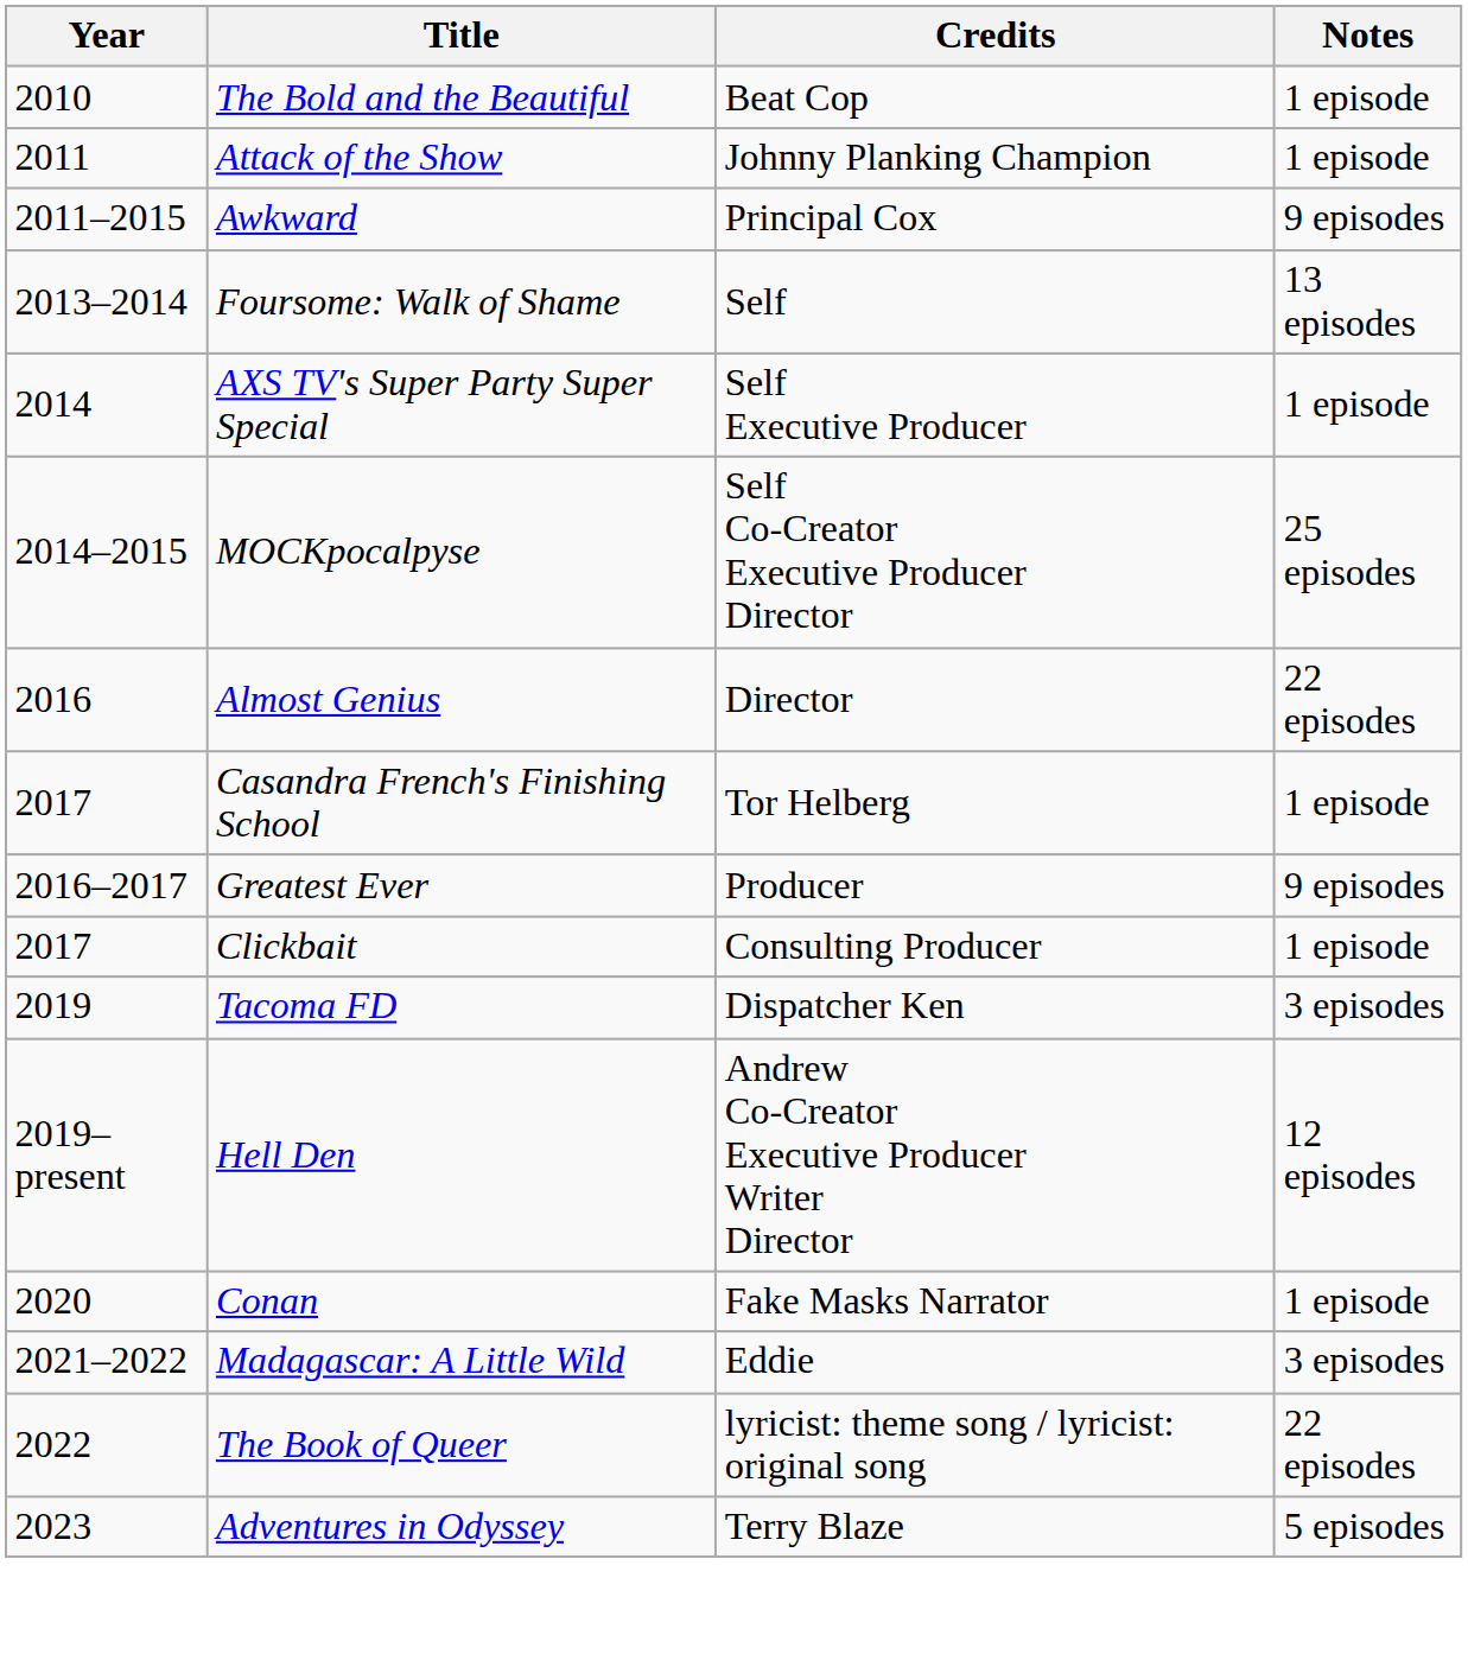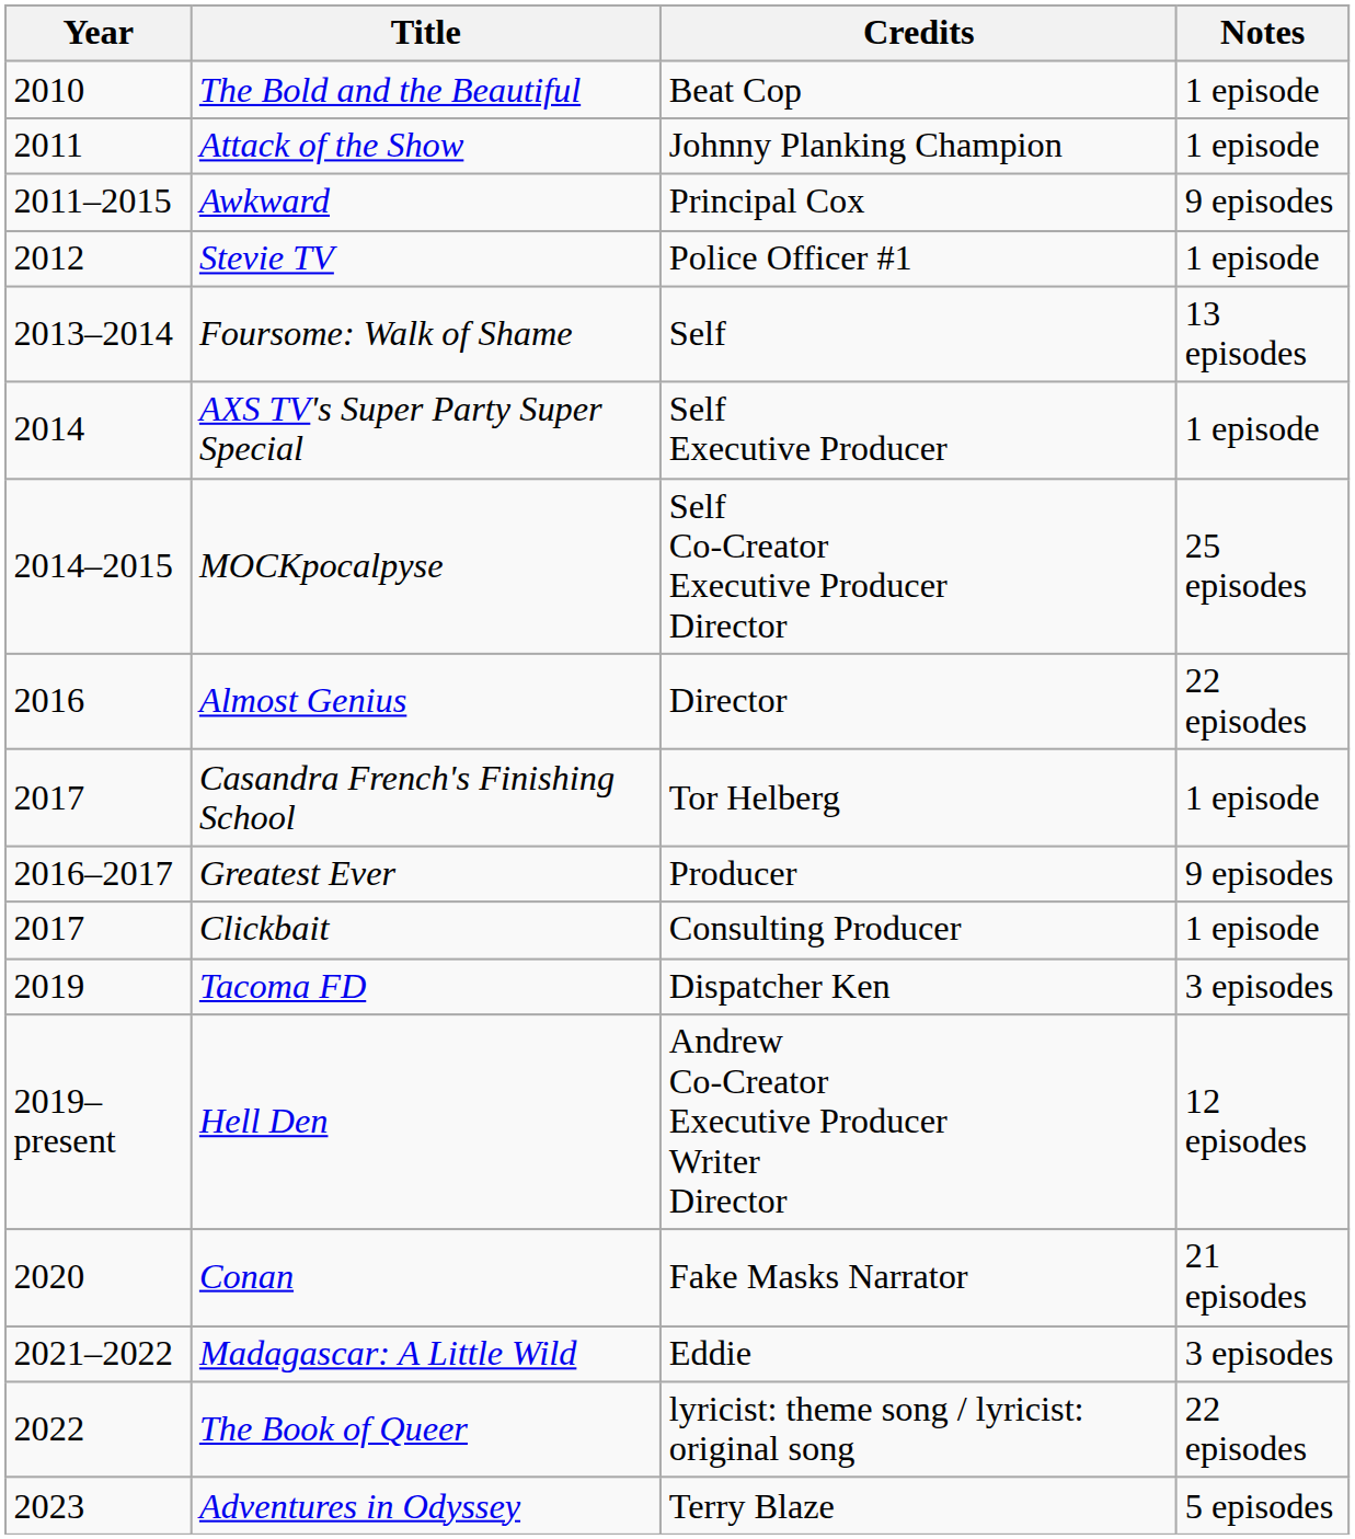 <table class="wikitable sortable">
 <tr>
 <th>Year</th>
 <th>Title</th>
 <th>Credits</th>
 <th>Notes</th>
 </tr>
 <tr>
 <td>2010</td>
 <td><em><a href='#'>The Bold and the Beautiful</a></em></td>
 <td>Beat Cop</td>
 <td>1 episode</td>
 </tr>
 <tr>
 <td>2011</td>
 <td><em><a href='#'>Attack of the Show</a></em></td>
 <td>Johnny Planking Champion</td>
 <td>1 episode</td>
 </tr>
 <tr>
 <td>2011–2015</td>
 <td><em><a href='#'>Awkward</a></em></td>
 <td>Principal Cox</td>
 <td>9 episodes</td>
+</tr>
+<tr>
+<td>2012</td>
+<td><em><a href='#'>Stevie TV</a></em></td>
+<td>Police Officer #1</td>
+<td>1 episode</td>
 </tr>
 <tr>
 <td>2013–2014</td>
 <td><em>Foursome: Walk of Shame</em></td>
 <td>Self</td>
 <td>13 episodes</td>
 </tr>
 <tr>
 <td>2014</td>
 <td><em><a href='#'>AXS TV</a>'s Super Party Super Special</em></td>
 <td>Self <br>Executive Producer</td>
 <td>1 episode</td>
 </tr>
 <tr>
 <td>2014–2015</td>
 <td><em>MOCKpocalpyse</em></td>
 <td>Self <br>Co-Creator <br>Executive Producer <br>Director</td>
 <td>25 episodes</td>
 </tr>
 <tr>
 <td>2016</td>
 <td><em><a href='#'>Almost Genius</a></em></td>
 <td>Director</td>
 <td>22 episodes</td>
 </tr>
 <tr>
 <td>2017</td>
 <td><em>Casandra French's Finishing School</em></td>
 <td>Tor Helberg</td>
 <td>1 episode</td>
 </tr>
 <tr>
 <td>2016–2017</td>
 <td><em>Greatest Ever</em></td>
 <td>Producer</td>
 <td>9 episodes</td>
 </tr>
 <tr>
 <td>2017</td>
 <td><em>Clickbait</em></td>
 <td>Consulting Producer</td>
 <td>1 episode</td>
 </tr>
 <tr>
 <td>2019</td>
 <td><em><a href='#'>Tacoma FD</a></em></td>
 <td>Dispatcher Ken</td>
 <td>3 episodes</td>
 </tr>
 <tr>
 <td>2019–present</td>
 <td><em><a href='#'>Hell Den</a></em></td>
 <td>Andrew <br>Co-Creator <br>Executive Producer <br>Writer <br>Director</td>
 <td>12 episodes</td>
 </tr>
 <tr>
 <td>2020</td>
 <td><em><a href='#'>Conan</a></em></td>
 <td>Fake Masks Narrator</td>
-<td>1 episode</td>
+<td>21 episodes</td>
 </tr>
 <tr>
 <td>2021–2022</td>
 <td><em><a href='#'>Madagascar: A Little Wild</a></em></td>
 <td>Eddie</td>
 <td>3 episodes</td>
 </tr>
 <tr>
 <td>2022</td>
 <td><em><a href='#'>The Book of Queer</a></em></td>
 <td>lyricist: theme song / lyricist: original song</td>
 <td>22 episodes</td>
 </tr>
 <tr>
 <td>2023</td>
 <td><em><a href='#'>Adventures in Odyssey</a></em></td>
 <td>Terry Blaze</td>
 <td>5 episodes</td>
 </tr>
 </table>
